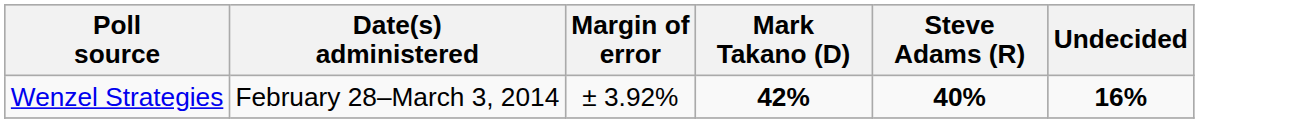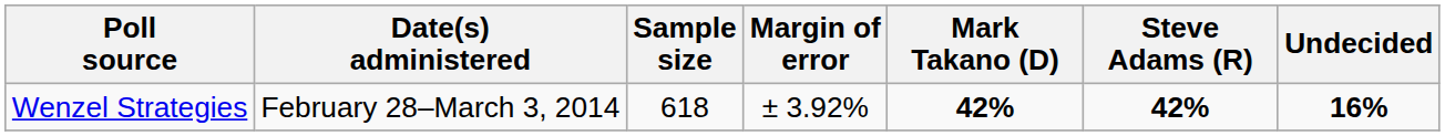 <table class="wikitable">
 <tr>
 <th>Poll<br>source</th>
 <th>Date(s)<br>administered</th>
+<th>Sample<br>size</th>
 <th>Margin of<br>error</th>
 <th style="width:100px;">Mark<br>Takano (D)</th>
 <th style="width:100px;">Steve<br>Adams (R)</th>
 <th>Undecided</th>
 </tr>
 <tr>
 <td><a href='#'>Wenzel Strategies</a></td>
 <td align=center>February 28–March 3, 2014</td>
+<td align=center>618</td>
 <td align=center>± 3.92%</td>
 <td align=center><strong>42%</strong></td>
-<td align=center><strong>40%</strong></td>
+<td align=center><strong>42%</strong></td>
 <td align=center><strong>16%</strong></td>
 </tr>
 </table>
